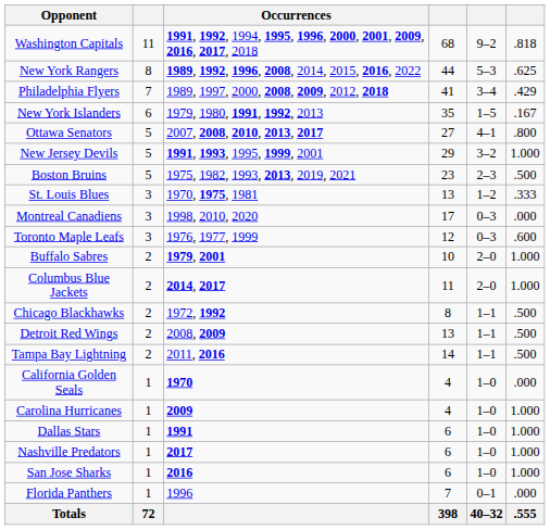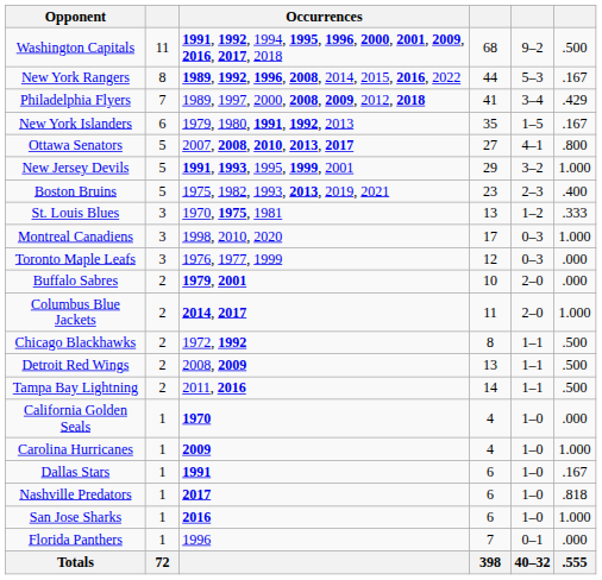 <table class="wikitable sortable" style="text-align: center; width: 75%;">
 <tr>
 <th width="150">Opponent</th>
 <th width="30"></th>
 <th>Occurrences</th>
 <th width="40"></th>
 <th width="40"></th>
 <th width="40"></th>
 </tr>
 <tr>
 <td><a href='#'>Washington Capitals</a></td>
 <td>11</td>
 <td align=left><strong><a href='#'>1991</a></strong>, <strong><a href='#'>1992</a></strong>, <a href='#'>1994</a>, <strong><a href='#'>1995</a></strong>, <strong><a href='#'>1996</a></strong>, <strong><a href='#'>2000</a></strong>, <strong><a href='#'>2001</a></strong>, <strong><a href='#'>2009</a></strong>, <strong><a href='#'>2016</a></strong>, <strong><a href='#'>2017</a></strong>, <a href='#'>2018</a></td>
 <td>68</td>
 <td>9–2</td>
-<td>.818</td>
+<td>.500</td>
 </tr>
 <tr>
 <td><a href='#'>New York Rangers</a></td>
 <td>8</td>
 <td align=left><strong><a href='#'>1989</a></strong>, <strong><a href='#'>1992</a></strong>, <strong><a href='#'>1996</a></strong>, <strong><a href='#'>2008</a></strong>, <a href='#'>2014</a>, <a href='#'>2015</a>, <strong><a href='#'>2016</a></strong>, <a href='#'>2022</a></td>
 <td>44</td>
 <td>5–3</td>
-<td>.625</td>
+<td>.167</td>
 </tr>
 <tr>
 <td><a href='#'>Philadelphia Flyers</a></td>
 <td>7</td>
 <td align=left><a href='#'>1989</a>, <a href='#'>1997</a>, <a href='#'>2000</a>, <strong><a href='#'>2008</a></strong>, <strong><a href='#'>2009</a></strong>, <a href='#'>2012</a>, <strong><a href='#'>2018</a></strong></td>
 <td>41</td>
 <td>3–4</td>
 <td>.429</td>
 </tr>
 <tr>
 <td><a href='#'>New York Islanders</a></td>
 <td>6</td>
 <td align=left><a href='#'>1979</a>, <a href='#'>1980</a>, <strong><a href='#'>1991</a></strong>, <strong><a href='#'>1992</a></strong>, <a href='#'>2013</a></td>
 <td>35</td>
 <td>1–5</td>
 <td>.167</td>
 </tr>
 <tr>
 <td><a href='#'>Ottawa Senators</a></td>
 <td>5</td>
 <td align=left><a href='#'>2007</a>, <strong><a href='#'>2008</a></strong>, <strong><a href='#'>2010</a></strong>, <strong><a href='#'>2013</a></strong>, <strong><a href='#'>2017</a></strong></td>
 <td>27</td>
 <td>4–1</td>
 <td>.800</td>
 </tr>
 <tr>
 <td><a href='#'>New Jersey Devils</a></td>
 <td>5</td>
 <td align=left><strong><a href='#'>1991</a></strong>, <strong><a href='#'>1993</a></strong>, <a href='#'>1995</a>, <strong><a href='#'>1999</a></strong>, <a href='#'>2001</a></td>
 <td>29</td>
 <td>3–2</td>
 <td>1.000</td>
 </tr>
 <tr>
 <td><a href='#'>Boston Bruins</a></td>
 <td>5</td>
 <td align=left><a href='#'>1975</a>, <a href='#'>1982</a>, <a href='#'>1993</a>, <strong><a href='#'>2013</a></strong>, <a href='#'>2019</a>, <a href='#'>2021</a></td>
 <td>23</td>
 <td>2–3</td>
-<td>.500</td>
+<td>.400</td>
 </tr>
 <tr>
 <td><a href='#'>St. Louis Blues</a></td>
 <td>3</td>
 <td align=left><a href='#'>1970</a>, <strong><a href='#'>1975</a></strong>, <a href='#'>1981</a></td>
 <td>13</td>
 <td>1–2</td>
 <td>.333</td>
 </tr>
 <tr>
 <td><a href='#'>Montreal Canadiens</a></td>
 <td>3</td>
 <td align=left><a href='#'>1998</a>, <a href='#'>2010</a>, <a href='#'>2020</a></td>
 <td>17</td>
 <td>0–3</td>
-<td>.000</td>
+<td>1.000</td>
 </tr>
 <tr>
 <td><a href='#'>Toronto Maple Leafs</a></td>
 <td>3</td>
 <td align=left><a href='#'>1976</a>, <a href='#'>1977</a>, <a href='#'>1999</a></td>
 <td>12</td>
 <td>0–3</td>
-<td>.600</td>
+<td>.000</td>
 </tr>
 <tr>
 <td><a href='#'>Buffalo Sabres</a></td>
 <td>2</td>
 <td align=left><strong><a href='#'>1979</a></strong>, <strong><a href='#'>2001</a></strong></td>
 <td>10</td>
 <td>2–0</td>
-<td>1.000</td>
+<td>.000</td>
 </tr>
 <tr>
 <td><a href='#'>Columbus Blue Jackets</a></td>
 <td>2</td>
 <td align=left><strong><a href='#'>2014</a></strong>, <strong><a href='#'>2017</a></strong></td>
 <td>11</td>
 <td>2–0</td>
 <td>1.000</td>
 </tr>
 <tr>
 <td><a href='#'>Chicago Blackhawks</a></td>
 <td>2</td>
 <td align=left><a href='#'>1972</a>, <strong><a href='#'>1992</a></strong></td>
 <td>8</td>
 <td>1–1</td>
 <td>.500</td>
 </tr>
 <tr>
 <td><a href='#'>Detroit Red Wings</a></td>
 <td>2</td>
 <td align=left><a href='#'>2008</a>, <strong><a href='#'>2009</a></strong></td>
 <td>13</td>
 <td>1–1</td>
 <td>.500</td>
 </tr>
 <tr>
 <td><a href='#'>Tampa Bay Lightning</a></td>
 <td>2</td>
 <td align=left><a href='#'>2011</a>, <strong><a href='#'>2016</a></strong></td>
 <td>14</td>
 <td>1–1</td>
 <td>.500</td>
 </tr>
 <tr>
 <td><a href='#'>California Golden Seals</a></td>
 <td>1</td>
 <td align=left><strong><a href='#'>1970</a></strong></td>
 <td>4</td>
 <td>1–0</td>
 <td>.000</td>
 </tr>
 <tr>
 <td><a href='#'>Carolina Hurricanes</a></td>
 <td>1</td>
 <td align=left><strong><a href='#'>2009</a></strong></td>
 <td>4</td>
 <td>1–0</td>
 <td>1.000</td>
 </tr>
 <tr>
 <td><a href='#'>Dallas Stars</a></td>
 <td>1</td>
 <td align=left><strong><a href='#'>1991</a></strong></td>
 <td>6</td>
 <td>1–0</td>
-<td>1.000</td>
+<td>.167</td>
 </tr>
 <tr>
 <td><a href='#'>Nashville Predators</a></td>
 <td>1</td>
 <td align=left><strong><a href='#'>2017</a></strong></td>
 <td>6</td>
 <td>1–0</td>
-<td>1.000</td>
+<td>.818</td>
 </tr>
 <tr>
 <td><a href='#'>San Jose Sharks</a></td>
 <td>1</td>
 <td align=left><strong><a href='#'>2016</a></strong></td>
 <td>6</td>
 <td>1–0</td>
 <td>1.000</td>
 </tr>
 <tr>
 <td><a href='#'>Florida Panthers</a></td>
 <td>1</td>
 <td align=left><a href='#'>1996</a></td>
 <td>7</td>
 <td>0–1</td>
 <td>.000</td>
 </tr>
 <tr>
 <th width="150">Totals</th>
 <th width="30">72</th>
 <th></th>
 <th width="40">398</th>
 <th width="40">40–32</th>
 <th width="40">.555</th>
 </tr>
 </table>
